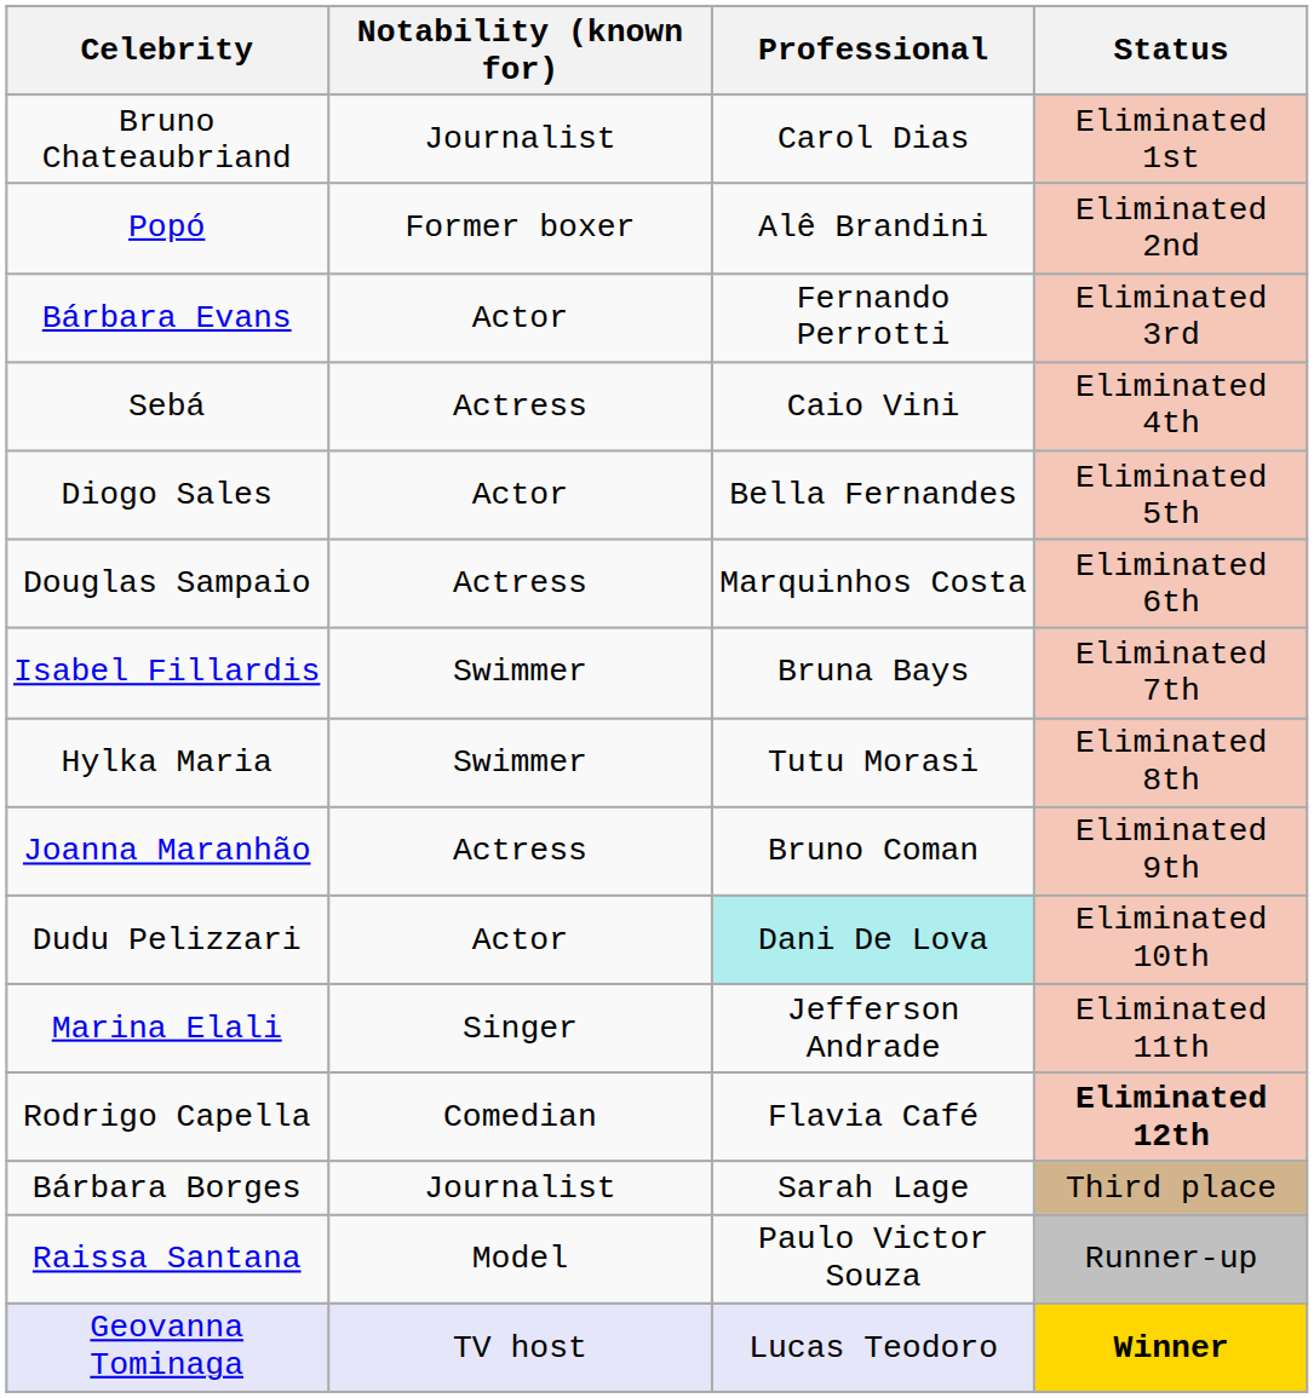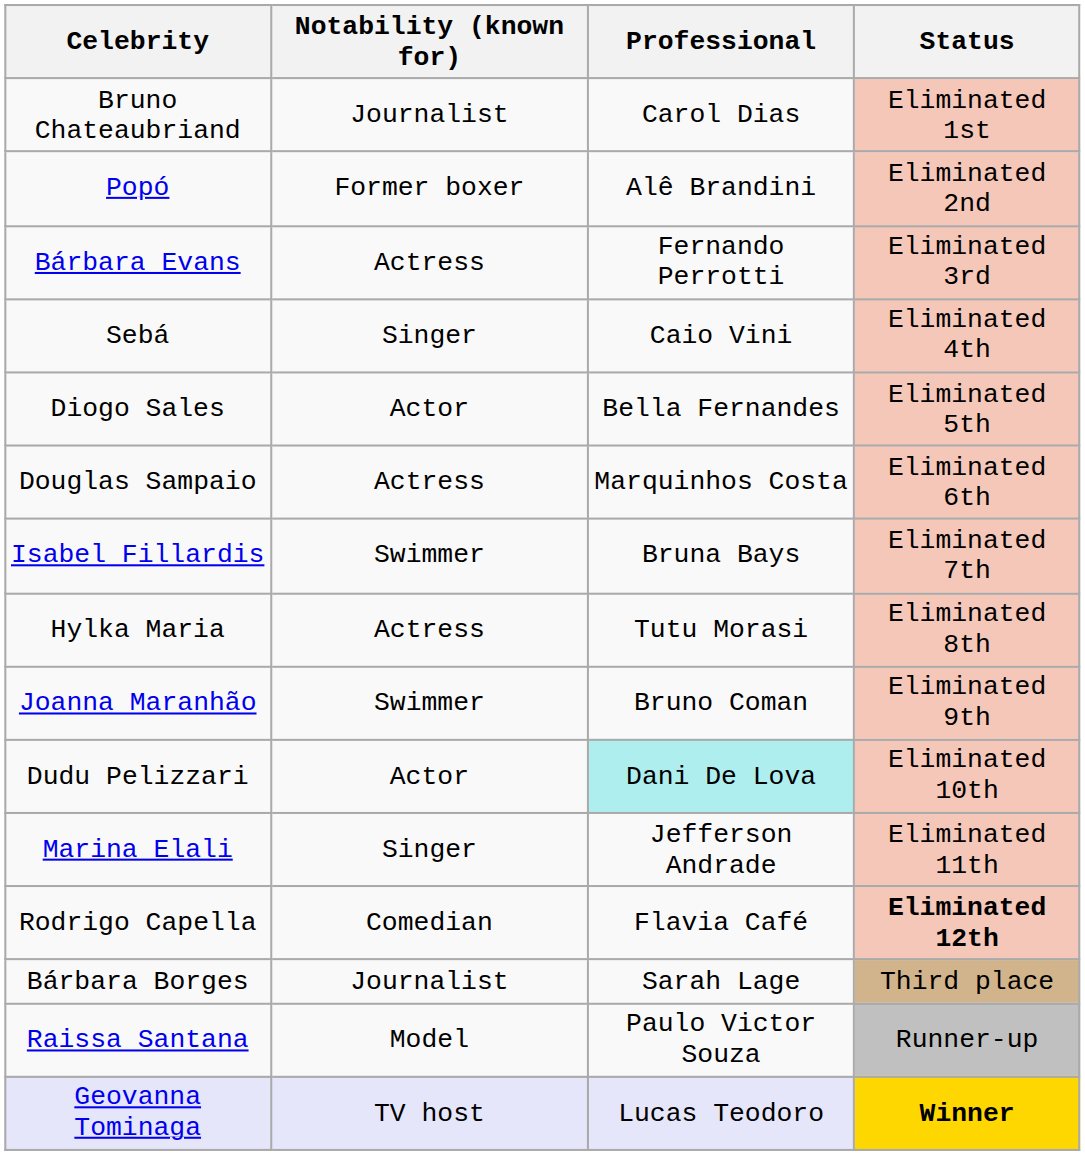 <table class= "wikitable sortable" style="text-align: center; margin:1em auto;">
 <tr>
 <th width=125>Celebrity</th>
 <th width=150>Notability (known for)</th>
 <th width=125>Professional</th>
 <th width=105>Status</th>
 </tr>
 <tr>
 <td>Bruno Chateaubriand</td>
 <td>Journalist</td>
 <td>Carol Dias</td>
 <td bgcolor=F4C7B8>Eliminated 1st <br> </td>
 </tr>
 <tr>
 <td><a href='#'>Popó</a></td>
 <td>Former boxer</td>
 <td>Alê Brandini</td>
 <td bgcolor=F4C7B8>Eliminated 2nd <br> </td>
 </tr>
 <tr>
 <td><a href='#'>Bárbara Evans</a></td>
-<td>Actor</td>
+<td>Actress</td>
 <td>Fernando Perrotti</td>
 <td bgcolor=F4C7B8>Eliminated 3rd <br> </td>
 </tr>
 <tr>
 <td>Sebá</td>
-<td>Actress</td>
+<td>Singer</td>
 <td>Caio Vini</td>
 <td bgcolor=F4C7B8>Eliminated 4th <br> </td>
 </tr>
 <tr>
 <td>Diogo Sales</td>
 <td>Actor</td>
 <td>Bella Fernandes</td>
 <td bgcolor=F4C7B8>Eliminated 5th <br> </td>
 </tr>
 <tr>
 <td>Douglas Sampaio</td>
 <td>Actress</td>
 <td>Marquinhos Costa</td>
 <td bgcolor=F4C7B8>Eliminated 6th <br> </td>
 </tr>
 <tr>
 <td><a href='#'>Isabel Fillardis</a></td>
 <td>Swimmer</td>
 <td>Bruna Bays</td>
 <td bgcolor=F4C7B8>Eliminated 7th <br> </td>
 </tr>
 <tr>
 <td>Hylka Maria</td>
-<td>Swimmer</td>
+<td>Actress</td>
 <td>Tutu Morasi</td>
 <td bgcolor=F4C7B8>Eliminated 8th <br> </td>
 </tr>
 <tr>
 <td><a href='#'>Joanna Maranhão</a></td>
-<td>Actress</td>
+<td>Swimmer</td>
 <td>Bruno Coman</td>
 <td bgcolor=F4C7B8>Eliminated 9th <br> </td>
 </tr>
 <tr>
 <td>Dudu Pelizzari</td>
 <td>Actor</td>
 <td style="background: paleturquoise;">Dani De Lova</td>
 <td bgcolor=F4C7B8>Eliminated 10th <br> </td>
 </tr>
 <tr>
 <td><a href='#'>Marina Elali</a></td>
 <td>Singer</td>
 <td>Jefferson Andrade</td>
 <td bgcolor=F4C7B8>Eliminated 11th <br> </td>
 </tr>
 <tr>
 <td>Rodrigo Capella</td>
 <td>Comedian</td>
 <td>Flavia Café</td>
 <td bgcolor=F4C7B8><strong>Eliminated 12th <br> </strong></td>
 </tr>
 <tr>
 <td>Bárbara Borges</td>
 <td>Journalist</td>
 <td>Sarah Lage</td>
 <td bgcolor=D2B48C>Third place <br>  </td>
 </tr>
 <tr>
 <td><a href='#'>Raissa Santana</a></td>
 <td>Model</td>
 <td>Paulo Victor Souza</td>
 <td bgcolor=C0C0C0>Runner-up <br>  </td>
 </tr>
 <tr>
 <td bgcolor=E6E6FA><a href='#'>Geovanna Tominaga</a></td>
 <td bgcolor=E6E6FA>TV host</td>
 <td bgcolor=E6E6FA>Lucas Teodoro</td>
 <td bgcolor=FFD700><strong>Winner</strong> <br>  </td>
 </tr>
 </table>
